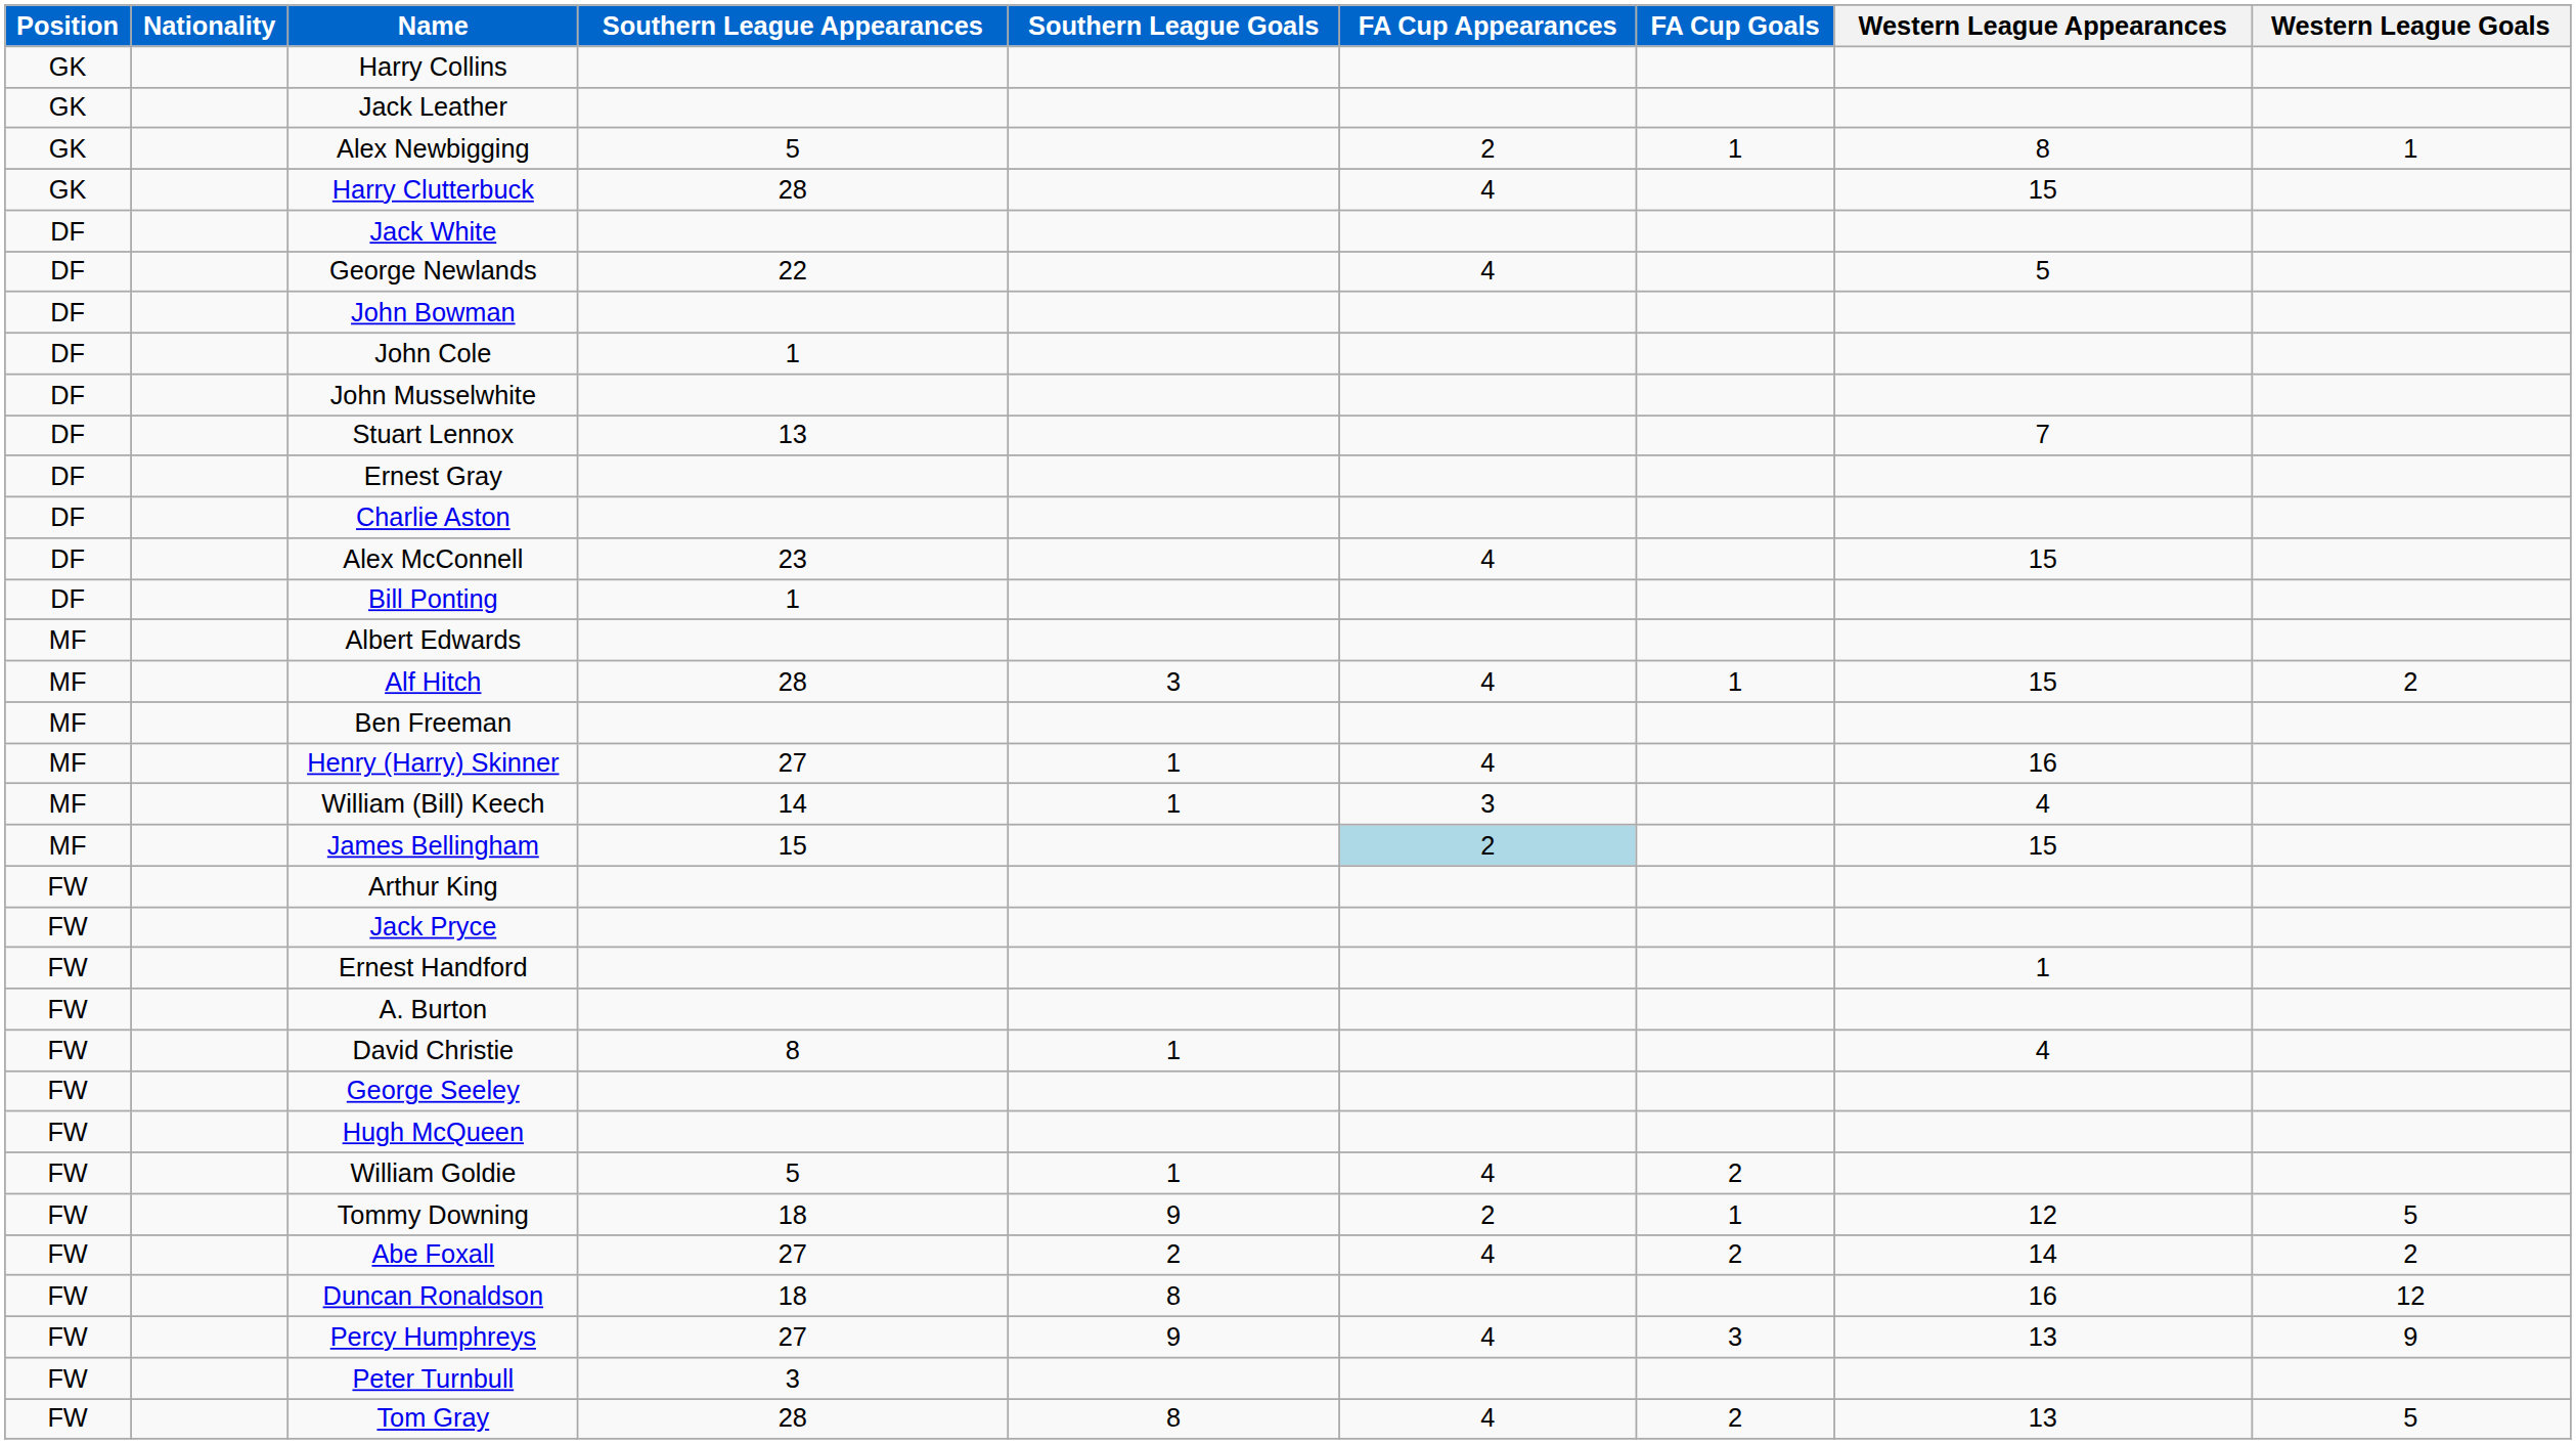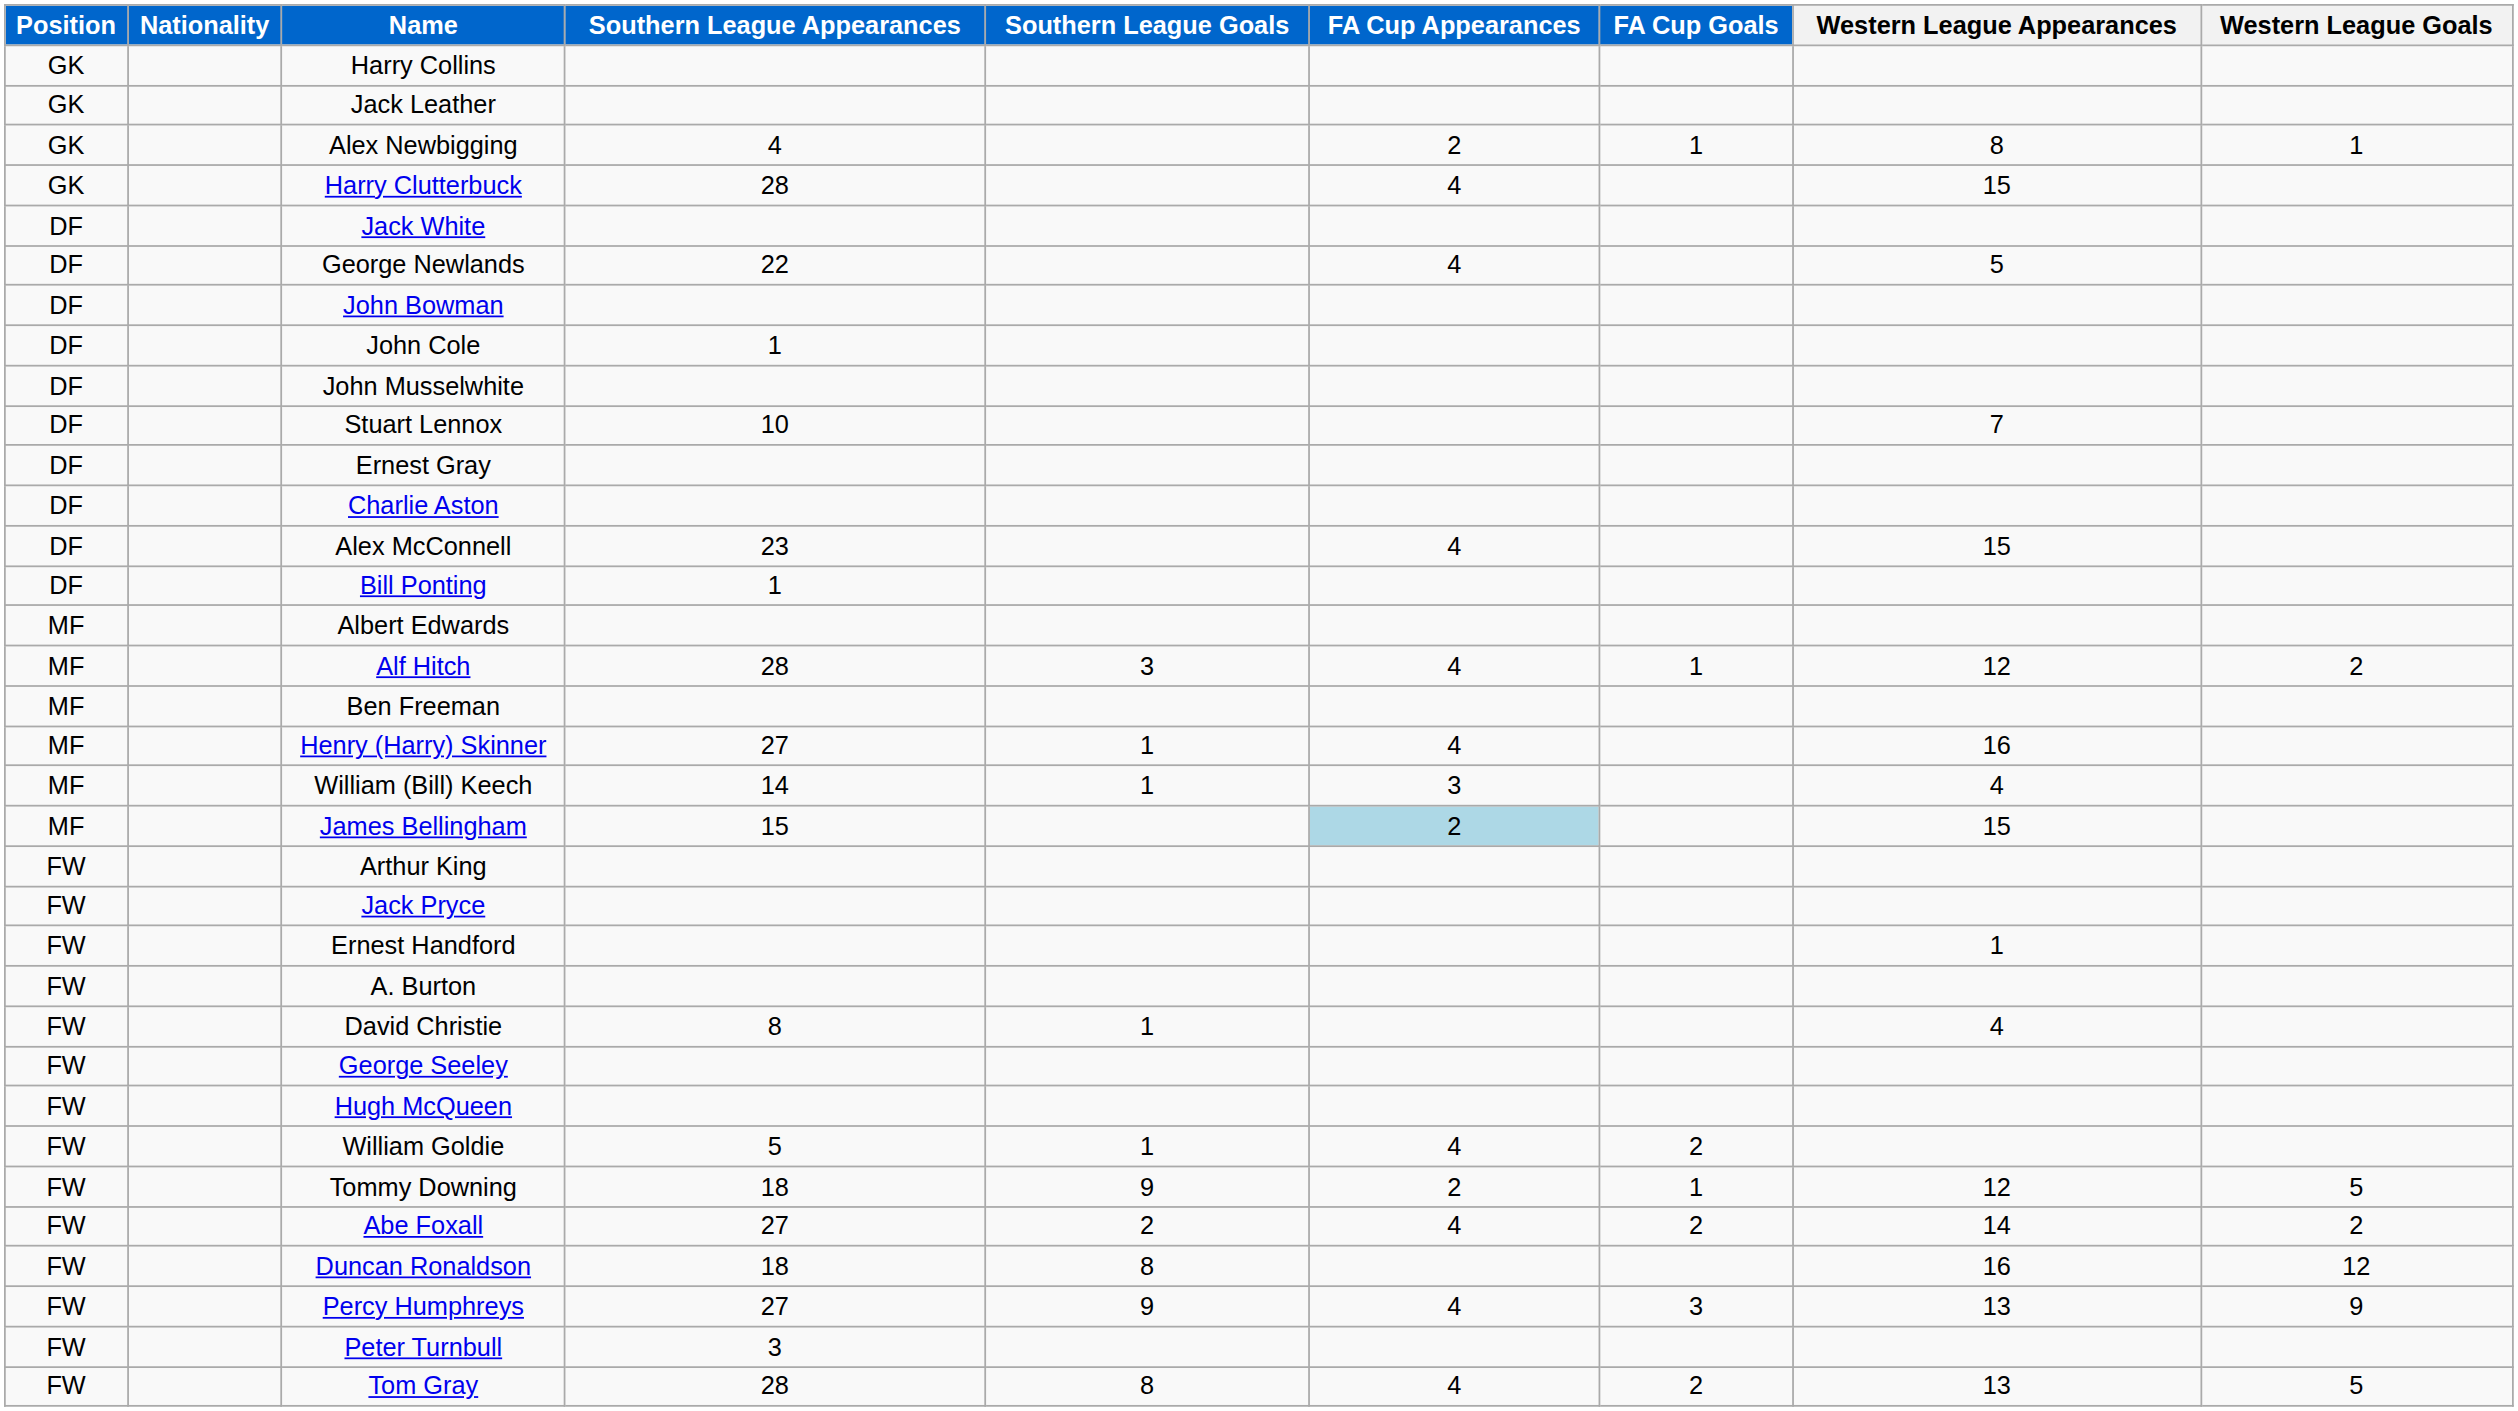 <table class="wikitable" style="text-align:center; font-size:90%; width:90%;">
 <tr>
 <th style="background:#0066CC; color:#FFFFFF; text-align:center;">Position</th>
 <th style="background:#0066CC; color:#FFFFFF; text-align:center;">Nationality</th>
 <th style="background:#0066CC; color:#FFFFFF; text-align:center;"><strong>Name</strong></th>
 <th style="background:#0066CC; color:#FFFFFF; text-align:center;">Southern League Appearances</th>
 <th style="background:#0066CC; color:#FFFFFF; text-align:center;">Southern League Goals</th>
 <th style="background:#0066CC; color:#FFFFFF; text-align:center;">FA Cup Appearances</th>
 <th style="background:#0066CC; color:#FFFFFF; text-align:center;">FA Cup Goals</th>
 <th>Western  League Appearances</th>
 <th>Western League Goals</th>
 </tr>
 <tr>
 <td>GK</td>
 <td></td>
 <td>Harry Collins</td>
 <td></td>
 <td></td>
 <td></td>
 <td></td>
 <td></td>
 <td></td>
 </tr>
 <tr>
 <td>GK</td>
 <td></td>
 <td>Jack Leather</td>
 <td></td>
 <td></td>
 <td></td>
 <td></td>
 <td></td>
 <td></td>
 </tr>
 <tr>
 <td>GK</td>
 <td></td>
 <td>Alex Newbigging</td>
-<td>5</td>
+<td>4</td>
 <td></td>
 <td>2</td>
 <td>1</td>
 <td>8</td>
 <td>1</td>
 </tr>
 <tr>
 <td>GK</td>
 <td></td>
 <td><a href='#'>Harry Clutterbuck</a></td>
 <td>28</td>
 <td></td>
 <td>4</td>
 <td></td>
 <td>15</td>
 <td></td>
 </tr>
 <tr>
 <td>DF</td>
 <td></td>
 <td><a href='#'>Jack White</a></td>
 <td></td>
 <td></td>
 <td></td>
 <td></td>
 <td></td>
 <td></td>
 </tr>
 <tr>
 <td>DF</td>
 <td></td>
 <td>George Newlands</td>
 <td>22</td>
 <td></td>
 <td>4</td>
 <td></td>
 <td>5</td>
 <td></td>
 </tr>
 <tr>
 <td>DF</td>
 <td></td>
 <td><a href='#'>John Bowman</a></td>
 <td></td>
 <td></td>
 <td></td>
 <td></td>
 <td></td>
 <td></td>
 </tr>
 <tr>
 <td>DF</td>
 <td></td>
 <td>John Cole</td>
 <td>1</td>
 <td></td>
 <td></td>
 <td></td>
 <td></td>
 <td></td>
 </tr>
 <tr>
 <td>DF</td>
 <td></td>
 <td>John Musselwhite</td>
 <td></td>
 <td></td>
 <td></td>
 <td></td>
 <td></td>
 <td></td>
 </tr>
 <tr>
 <td>DF</td>
 <td></td>
 <td>Stuart Lennox</td>
-<td>13</td>
+<td>10</td>
 <td></td>
 <td></td>
 <td></td>
 <td>7</td>
 <td></td>
 </tr>
 <tr>
 <td>DF</td>
 <td></td>
 <td>Ernest Gray</td>
 <td></td>
 <td></td>
 <td></td>
 <td></td>
 <td></td>
 <td></td>
 </tr>
 <tr>
 <td>DF</td>
 <td></td>
 <td><a href='#'>Charlie Aston</a></td>
 <td></td>
 <td></td>
 <td></td>
 <td></td>
 <td></td>
 <td></td>
 </tr>
 <tr>
 <td>DF</td>
 <td></td>
 <td>Alex McConnell</td>
 <td>23</td>
 <td></td>
 <td>4</td>
 <td></td>
 <td>15</td>
 <td></td>
 </tr>
 <tr>
 <td>DF</td>
 <td></td>
 <td><a href='#'>Bill Ponting</a></td>
 <td>1</td>
 <td></td>
 <td></td>
 <td></td>
 <td></td>
 <td></td>
 </tr>
 <tr>
 <td>MF</td>
 <td></td>
 <td>Albert Edwards</td>
 <td></td>
 <td></td>
 <td></td>
 <td></td>
 <td></td>
 <td></td>
 </tr>
 <tr>
 <td>MF</td>
 <td></td>
 <td><a href='#'>Alf Hitch</a></td>
 <td>28</td>
 <td>3</td>
 <td>4</td>
 <td>1</td>
-<td>15</td>
+<td>12</td>
 <td>2</td>
 </tr>
 <tr>
 <td>MF</td>
 <td></td>
 <td>Ben Freeman</td>
 <td></td>
 <td></td>
 <td></td>
 <td></td>
 <td></td>
 <td></td>
 </tr>
 <tr>
 <td>MF</td>
 <td></td>
 <td><a href='#'>Henry (Harry) Skinner</a></td>
 <td>27</td>
 <td>1</td>
 <td>4</td>
 <td></td>
 <td>16</td>
 <td></td>
 </tr>
 <tr>
 <td>MF</td>
 <td></td>
 <td>William (Bill) Keech</td>
 <td>14</td>
 <td>1</td>
 <td>3</td>
 <td></td>
 <td>4</td>
 <td></td>
 </tr>
 <tr>
 <td>MF</td>
 <td></td>
 <td><a href='#'>James Bellingham</a></td>
 <td>15</td>
 <td></td>
 <td style="background: lightblue;">2</td>
 <td></td>
 <td>15</td>
 <td></td>
 </tr>
 <tr>
 <td>FW</td>
 <td></td>
 <td>Arthur King</td>
 <td></td>
 <td></td>
 <td></td>
 <td></td>
 <td></td>
 <td></td>
 </tr>
 <tr>
 <td>FW</td>
 <td></td>
 <td><a href='#'>Jack Pryce</a></td>
 <td></td>
 <td></td>
 <td></td>
 <td></td>
 <td></td>
 <td></td>
 </tr>
 <tr>
 <td>FW</td>
 <td></td>
 <td>Ernest Handford</td>
 <td></td>
 <td></td>
 <td></td>
 <td></td>
 <td>1</td>
 <td></td>
 </tr>
 <tr>
 <td>FW</td>
 <td></td>
 <td>A. Burton</td>
 <td></td>
 <td></td>
 <td></td>
 <td></td>
 <td></td>
 <td></td>
 </tr>
 <tr>
 <td>FW</td>
 <td></td>
 <td>David Christie</td>
 <td>8</td>
 <td>1</td>
 <td></td>
 <td></td>
 <td>4</td>
 <td></td>
 </tr>
 <tr>
 <td>FW</td>
 <td></td>
 <td><a href='#'>George Seeley</a></td>
 <td></td>
 <td></td>
 <td></td>
 <td></td>
 <td></td>
 <td></td>
 </tr>
 <tr>
 <td>FW</td>
 <td></td>
 <td><a href='#'>Hugh McQueen</a></td>
 <td></td>
 <td></td>
 <td></td>
 <td></td>
 <td></td>
 <td></td>
 </tr>
 <tr>
 <td>FW</td>
 <td></td>
 <td>William Goldie</td>
 <td>5</td>
 <td>1</td>
 <td>4</td>
 <td>2</td>
 <td></td>
 <td></td>
 </tr>
 <tr>
 <td>FW</td>
 <td></td>
 <td>Tommy Downing</td>
 <td>18</td>
 <td>9</td>
 <td>2</td>
 <td>1</td>
 <td>12</td>
 <td>5</td>
 </tr>
 <tr>
 <td>FW</td>
 <td></td>
 <td><a href='#'>Abe Foxall</a></td>
 <td>27</td>
 <td>2</td>
 <td>4</td>
 <td>2</td>
 <td>14</td>
 <td>2</td>
 </tr>
 <tr>
 <td>FW</td>
 <td></td>
 <td><a href='#'>Duncan Ronaldson</a></td>
 <td>18</td>
 <td>8</td>
 <td></td>
 <td></td>
 <td>16</td>
 <td>12</td>
 </tr>
 <tr>
 <td>FW</td>
 <td></td>
 <td><a href='#'>Percy Humphreys</a></td>
 <td>27</td>
 <td>9</td>
 <td>4</td>
 <td>3</td>
 <td>13</td>
 <td>9</td>
 </tr>
 <tr>
 <td>FW</td>
 <td></td>
 <td><a href='#'>Peter Turnbull</a></td>
 <td>3</td>
 <td></td>
 <td></td>
 <td></td>
 <td></td>
 <td></td>
 </tr>
 <tr>
 <td>FW</td>
 <td></td>
 <td><a href='#'>Tom Gray</a></td>
 <td>28</td>
 <td>8</td>
 <td>4</td>
 <td>2</td>
 <td>13</td>
 <td>5</td>
 </tr>
 </table>
